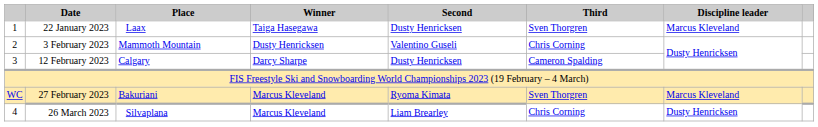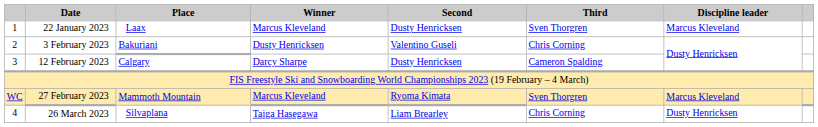 <table class="wikitable plainrowheaders" style="background:#fff; font-size:86%; line-height:16px; border:grey solid 1px; border-collapse:collapse;">
 <tr>
 <th scope="col" style="background:#ccc; width=30 px;"></th>
 <th scope="col" style="background:#ccc; width:120px;">Date</th>
 <th scope="col" style="background:#ccc; width:180px;">Place</th>
 <th scope="col" style="background:#ccc; width:185px;">Winner</th>
 <th scope="col" style="background:#ccc; width:185px;">Second</th>
 <th scope="col" style="background:#ccc; width:185px;">Third</th>
 <th scope="col" style="background:#ccc; width:185px;">Discipline leader</th>
 <th scope="col" style="background:#ccc; width:10px;"></th>
 </tr>
 <tr>
 <td align="center">1</td>
 <td align="right">22 January 2023  </td>
 <td>   <a href='#'>Laax</a></td>
-<td> <a href='#'>Taiga Hasegawa</a></td>
+<td> <a href='#'>Marcus Kleveland</a></td>
 <td> <a href='#'>Dusty Henricksen</a></td>
 <td> <a href='#'>Sven Thorgren</a></td>
 <td> <a href='#'>Marcus Kleveland</a></td>
 <td></td>
 </tr>
 <tr>
 <td align="center">2</td>
 <td align="right">3 February 2023  </td>
-<td> <a href='#'>Mammoth Mountain</a></td>
+<td style="border-bottom-width:3px"> <a href='#'>Bakuriani</a></td>
 <td> <a href='#'>Dusty Henricksen</a></td>
 <td> <a href='#'>Valentino Guseli</a></td>
 <td> <a href='#'>Chris Corning</a></td>
 <td rowspan="2"> <a href='#'>Dusty Henricksen</a></td>
 <td></td>
 </tr>
 <tr>
 <td align="center">3</td>
 <td align="right">12 February 2023  </td>
 <td> <a href='#'>Calgary</a></td>
 <td> <a href='#'>Darcy Sharpe</a></td>
 <td> <a href='#'>Dusty Henricksen</a></td>
 <td> <a href='#'>Cameron Spalding</a></td>
 <td></td>
 </tr>
 <tr style="background:#FFEBAD">
 <td align=center style="border-top-width:3px" colspan=11><a href='#'>FIS Freestyle Ski and Snowboarding World Championships 2023</a> (19 February – 4 March)</td>
 </tr>
 <tr style="background:#FFEBAD">
 <td align="center" style=color:#696969 style="border-bottom-width:3px"><a href='#'>WC</a></td>
 <td style="border-bottom-width:3px" align="right">27 February 2023  </td>
-<td style="border-bottom-width:3px"> <a href='#'>Bakuriani</a></td>
+<td> <a href='#'>Mammoth Mountain</a></td>
 <td style="border-bottom-width:3px"> <a href='#'>Marcus Kleveland</a></td>
 <td style="border-bottom-width:3px"> <a href='#'>Ryoma Kimata</a></td>
 <td> <a href='#'>Sven Thorgren</a></td>
 <td> <a href='#'>Marcus Kleveland</a></td>
 <td style="border-bottom-width:3px"></td>
 </tr>
 <tr>
 <td align="center">4</td>
 <td align="right">26 March 2023  </td>
 <td>   <a href='#'>Silvaplana</a></td>
-<td> <a href='#'>Marcus Kleveland</a></td>
+<td> <a href='#'>Taiga Hasegawa</a></td>
 <td> <a href='#'>Liam Brearley</a></td>
 <td> <a href='#'>Chris Corning</a></td>
 <td> <a href='#'>Dusty Henricksen</a></td>
 <td></td>
 </tr>
 </table>
